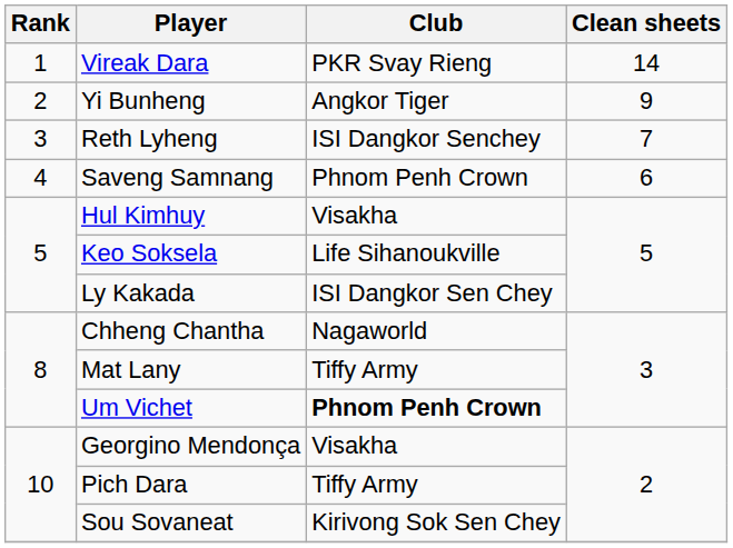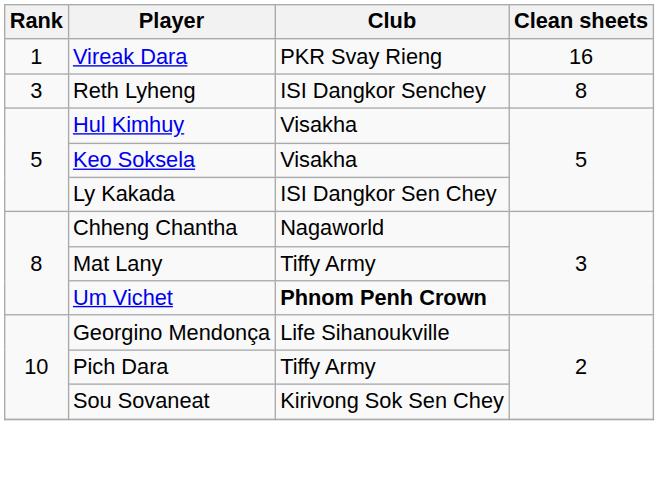 <table class="wikitable" style="text-align:center">
 <tr>
 <th>Rank</th>
 <th>Player</th>
 <th>Club</th>
 <th>Clean sheets</th>
 </tr>
 <tr>
 <td>1</td>
 <td align=left> <a href='#'>Vireak Dara</a></td>
 <td align=left>PKR Svay Rieng</td>
-<td>14</td>
-</tr>
-<tr>
-<td>2</td>
-<td align=left> Yi Bunheng</td>
-<td align=left>Angkor Tiger</td>
-<td>9</td>
+<td>16</td>
 </tr>
 <tr>
 <td>3</td>
 <td align=left> Reth Lyheng</td>
 <td align=left>ISI Dangkor Senchey</td>
-<td>7</td>
-</tr>
-<tr>
-<td>4</td>
-<td align=left> Saveng Samnang</td>
-<td align=left>Phnom Penh Crown</td>
-<td>6</td>
+<td>8</td>
 </tr>
 <tr>
 <td rowspan="3">5</td>
 <td align=left> <a href='#'>Hul Kimhuy</a></td>
 <td align=left>Visakha</td>
 <td rowspan="3">5</td>
 </tr>
 <tr>
 <td align=left> <a href='#'>Keo Soksela</a></td>
-<td align=left>Life Sihanoukville</td>
+<td align=left>Visakha</td>
 </tr>
 <tr>
 <td align=left> Ly Kakada</td>
 <td align=left>ISI  Dangkor Sen Chey</td>
 </tr>
 <tr>
 <td rowspan="3">8</td>
 <td align=left> Chheng Chantha</td>
 <td align=left>Nagaworld</td>
 <td rowspan="3">3</td>
 </tr>
 <tr>
 <td align=left> Mat Lany</td>
 <td align=left>Tiffy Army</td>
 </tr>
 <tr>
 <td align=left> <a href='#'>Um Vichet</a></td>
 <td align=left><strong>Phnom Penh Crown</strong></td>
 </tr>
 <tr>
 <td rowspan="3">10</td>
 <td align=left> Georgino Mendonça</td>
-<td align=left>Visakha</td>
+<td align=left>Life Sihanoukville</td>
 <td rowspan="3">2</td>
 </tr>
 <tr>
 <td align=left> Pich Dara</td>
 <td align=left>Tiffy Army</td>
 </tr>
 <tr>
 <td align=left> Sou Sovaneat</td>
 <td align=left>Kirivong Sok Sen Chey</td>
 </tr>
 <tr>
 </tr>
 </table>
